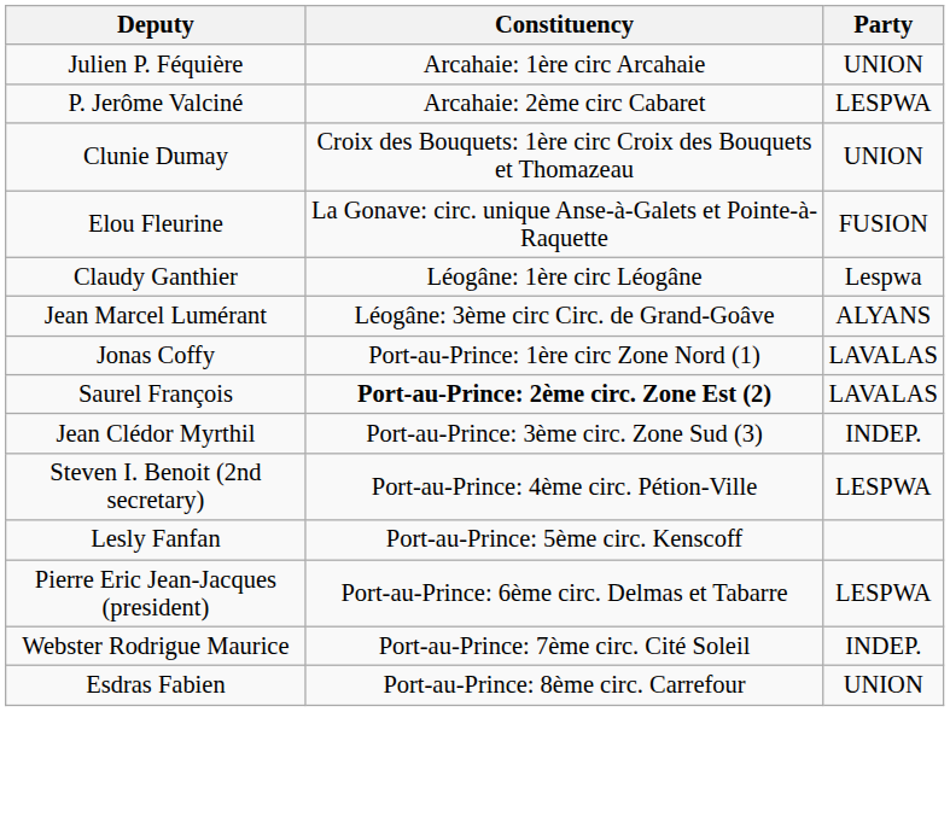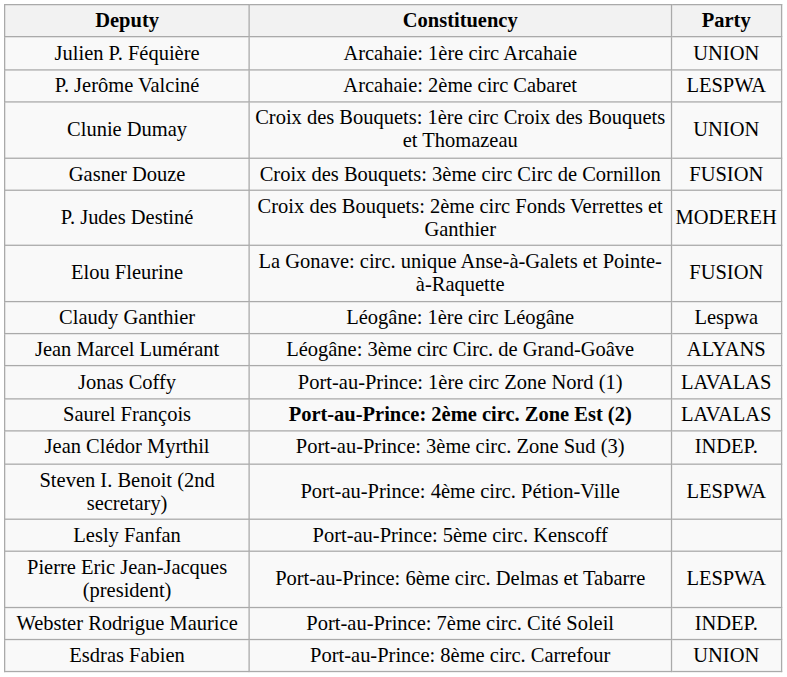 <table class="wikitable" style="text-align:center;">
 <tr>
 <th>Deputy</th>
 <th>Constituency</th>
 <th>Party</th>
 </tr>
 <tr>
 <td>Julien P. Féquière</td>
 <td>Arcahaie: 1ère circ Arcahaie</td>
 <td>UNION</td>
 </tr>
 <tr>
 <td>P. Jerôme Valciné</td>
 <td>Arcahaie: 2ème circ Cabaret</td>
 <td>LESPWA</td>
 </tr>
 <tr>
 <td>Clunie Dumay</td>
 <td>Croix des Bouquets: 1ère circ Croix des Bouquets et Thomazeau</td>
 <td>UNION</td>
+</tr>
+<tr>
+<td>Gasner Douze</td>
+<td>Croix des Bouquets: 3ème circ Circ de Cornillon</td>
+<td>FUSION</td>
+</tr>
+<tr>
+<td>P. Judes Destiné</td>
+<td>Croix des Bouquets: 2ème circ Fonds Verrettes et Ganthier</td>
+<td>MODEREH</td>
 </tr>
 <tr>
 <td>Elou Fleurine</td>
 <td>La Gonave: circ. unique Anse-à-Galets et Pointe-à-Raquette</td>
 <td>FUSION</td>
 </tr>
 <tr>
 <td>Claudy Ganthier</td>
 <td>Léogâne: 1ère circ Léogâne</td>
 <td>Lespwa</td>
 </tr>
 <tr>
 <td>Jean Marcel Lumérant</td>
 <td>Léogâne: 3ème circ Circ. de Grand-Goâve</td>
 <td>ALYANS</td>
 </tr>
 <tr>
 <td>Jonas Coffy</td>
 <td>Port-au-Prince: 1ère circ Zone Nord (1)</td>
 <td>LAVALAS</td>
 </tr>
 <tr>
 <td>Saurel François</td>
 <td><strong>Port-au-Prince: 2ème circ. Zone Est (2)</strong></td>
 <td>LAVALAS</td>
 </tr>
 <tr>
 <td>Jean Clédor Myrthil</td>
 <td>Port-au-Prince: 3ème circ. Zone Sud (3)</td>
 <td>INDEP.</td>
 </tr>
 <tr>
 <td>Steven I. Benoit (2nd secretary)</td>
 <td>Port-au-Prince: 4ème circ. Pétion-Ville</td>
 <td>LESPWA</td>
 </tr>
 <tr>
 <td>Lesly Fanfan</td>
 <td>Port-au-Prince: 5ème circ. Kenscoff</td>
 <td></td>
 </tr>
 <tr>
 <td>Pierre Eric Jean-Jacques (president)</td>
 <td>Port-au-Prince: 6ème circ. Delmas et Tabarre</td>
 <td>LESPWA</td>
 </tr>
 <tr>
 <td>Webster Rodrigue Maurice</td>
 <td>Port-au-Prince: 7ème circ. Cité Soleil</td>
 <td>INDEP.</td>
 </tr>
 <tr>
 <td>Esdras Fabien</td>
 <td>Port-au-Prince: 8ème circ. Carrefour</td>
 <td>UNION</td>
 </tr>
 </table>
